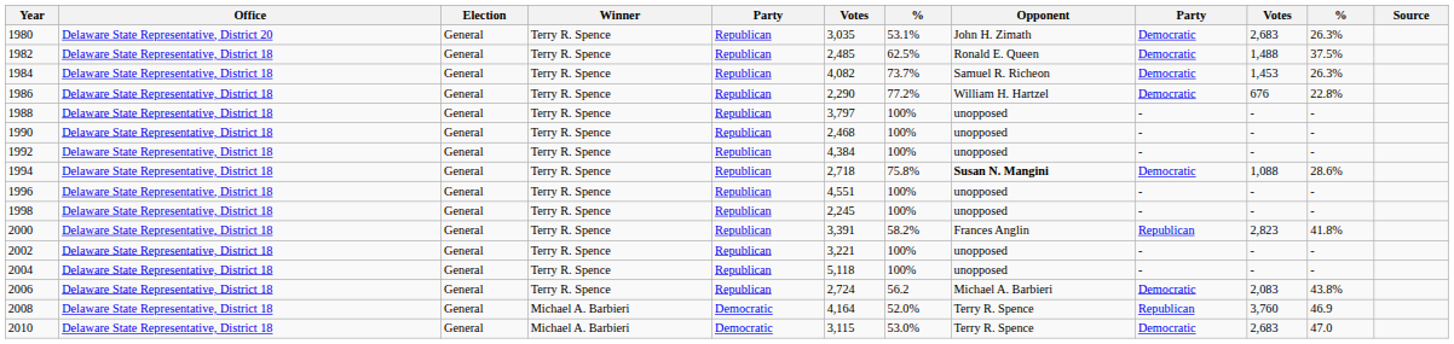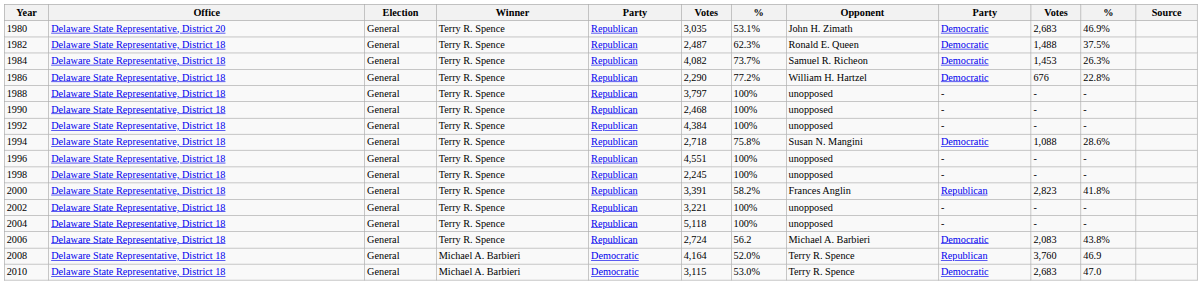 <table class=wikitable style="width: 94%" style="text-align: center;" align="center">
 <tr bgcolor=#cccccc>
 <th><strong>Year</strong></th>
 <th><strong>Office</strong></th>
 <th><strong>Election</strong></th>
 <th><strong>Winner</strong></th>
 <th><strong>Party</strong></th>
 <th><strong>Votes</strong></th>
 <th><strong>%</strong></th>
 <th><strong>Opponent</strong></th>
 <th><strong>Party</strong></th>
 <th><strong>Votes</strong></th>
 <th><strong>%</strong></th>
 <th><strong>Source</strong></th>
 </tr>
 <tr>
 <td>1980</td>
 <td><a href='#'>Delaware State Representative, District 20</a></td>
 <td>General</td>
 <td>Terry R. Spence</td>
 <td><a href='#'>Republican</a></td>
 <td>3,035</td>
 <td>53.1%</td>
 <td>John H. Zimath</td>
 <td><a href='#'>Democratic</a></td>
 <td>2,683</td>
-<td>26.3%</td>
+<td>46.9%</td>
 <td></td>
 </tr>
 <tr>
 <td>1982</td>
 <td><a href='#'>Delaware State Representative, District 18</a></td>
 <td>General</td>
 <td>Terry R. Spence</td>
 <td><a href='#'>Republican</a></td>
-<td>2,485</td>
-<td>62.5%</td>
+<td>2,487</td>
+<td>62.3%</td>
 <td>Ronald E. Queen</td>
 <td><a href='#'>Democratic</a></td>
 <td>1,488</td>
 <td>37.5%</td>
 <td></td>
 </tr>
 <tr>
 <td>1984</td>
 <td><a href='#'>Delaware State Representative, District 18</a></td>
 <td>General</td>
 <td>Terry R. Spence</td>
 <td><a href='#'>Republican</a></td>
 <td>4,082</td>
 <td>73.7%</td>
 <td>Samuel R. Richeon</td>
 <td><a href='#'>Democratic</a></td>
 <td>1,453</td>
 <td>26.3%</td>
 <td></td>
 </tr>
 <tr>
 <td>1986</td>
 <td><a href='#'>Delaware State Representative, District 18</a></td>
 <td>General</td>
 <td>Terry R. Spence</td>
 <td><a href='#'>Republican</a></td>
 <td>2,290</td>
 <td>77.2%</td>
 <td>William H. Hartzel</td>
 <td><a href='#'>Democratic</a></td>
 <td>676</td>
 <td>22.8%</td>
 <td></td>
 </tr>
 <tr>
 <td>1988</td>
 <td><a href='#'>Delaware State Representative, District 18</a></td>
 <td>General</td>
 <td>Terry R. Spence</td>
 <td><a href='#'>Republican</a></td>
 <td>3,797</td>
 <td>100%</td>
 <td>unopposed</td>
 <td>-</td>
 <td>-</td>
 <td>-</td>
 <td></td>
 </tr>
 <tr>
 <td>1990</td>
 <td><a href='#'>Delaware State Representative, District 18</a></td>
 <td>General</td>
 <td>Terry R. Spence</td>
 <td><a href='#'>Republican</a></td>
 <td>2,468</td>
 <td>100%</td>
 <td>unopposed</td>
 <td>-</td>
 <td>-</td>
 <td>-</td>
 <td></td>
 </tr>
 <tr>
 <td>1992</td>
 <td><a href='#'>Delaware State Representative, District 18</a></td>
 <td>General</td>
 <td>Terry R. Spence</td>
 <td><a href='#'>Republican</a></td>
 <td>4,384</td>
 <td>100%</td>
 <td>unopposed</td>
 <td>-</td>
 <td>-</td>
 <td>-</td>
 <td></td>
 </tr>
 <tr>
 <td>1994</td>
 <td><a href='#'>Delaware State Representative, District 18</a></td>
 <td>General</td>
 <td>Terry R. Spence</td>
 <td><a href='#'>Republican</a></td>
 <td>2,718</td>
 <td>75.8%</td>
-<td><strong>Susan N. Mangini</strong></td>
+<td>Susan N. Mangini</td>
 <td><a href='#'>Democratic</a></td>
 <td>1,088</td>
 <td>28.6%</td>
 <td></td>
 </tr>
 <tr>
 <td>1996</td>
 <td><a href='#'>Delaware State Representative, District 18</a></td>
 <td>General</td>
 <td>Terry R. Spence</td>
 <td><a href='#'>Republican</a></td>
 <td>4,551</td>
 <td>100%</td>
 <td>unopposed</td>
 <td>-</td>
 <td>-</td>
 <td>-</td>
 <td></td>
 </tr>
 <tr>
 <td>1998</td>
 <td><a href='#'>Delaware State Representative, District 18</a></td>
 <td>General</td>
 <td>Terry R. Spence</td>
 <td><a href='#'>Republican</a></td>
 <td>2,245</td>
 <td>100%</td>
 <td>unopposed</td>
 <td>-</td>
 <td>-</td>
 <td>-</td>
 <td></td>
 </tr>
 <tr>
 <td>2000</td>
 <td><a href='#'>Delaware State Representative, District 18</a></td>
 <td>General</td>
 <td>Terry R. Spence</td>
 <td><a href='#'>Republican</a></td>
 <td>3,391</td>
 <td>58.2%</td>
 <td>Frances Anglin</td>
 <td><a href='#'>Republican</a></td>
 <td>2,823</td>
 <td>41.8%</td>
 <td></td>
 </tr>
 <tr>
 <td>2002</td>
 <td><a href='#'>Delaware State Representative, District 18</a></td>
 <td>General</td>
 <td>Terry R. Spence</td>
 <td><a href='#'>Republican</a></td>
 <td>3,221</td>
 <td>100%</td>
 <td>unopposed</td>
 <td>-</td>
 <td>-</td>
 <td>-</td>
 <td></td>
 </tr>
 <tr>
 <td>2004</td>
 <td><a href='#'>Delaware State Representative, District 18</a></td>
 <td>General</td>
 <td>Terry R. Spence</td>
 <td><a href='#'>Republican</a></td>
 <td>5,118</td>
 <td>100%</td>
 <td>unopposed</td>
 <td>-</td>
 <td>-</td>
 <td>-</td>
 <td></td>
 </tr>
 <tr>
 <td>2006</td>
 <td><a href='#'>Delaware State Representative, District 18</a></td>
 <td>General</td>
 <td>Terry R. Spence</td>
 <td><a href='#'>Republican</a></td>
 <td>2,724</td>
 <td>56.2</td>
 <td>Michael A. Barbieri</td>
 <td><a href='#'>Democratic</a></td>
 <td>2,083</td>
 <td>43.8%</td>
 <td></td>
 </tr>
 <tr>
 <td>2008</td>
 <td><a href='#'>Delaware State Representative, District 18</a></td>
 <td>General</td>
 <td>Michael A. Barbieri</td>
 <td><a href='#'>Democratic</a></td>
 <td>4,164</td>
 <td>52.0%</td>
 <td>Terry R. Spence</td>
 <td><a href='#'>Republican</a></td>
 <td>3,760</td>
 <td>46.9</td>
 <td></td>
 </tr>
 <tr>
 <td>2010</td>
 <td><a href='#'>Delaware State Representative, District 18</a></td>
 <td>General</td>
 <td>Michael A. Barbieri</td>
 <td><a href='#'>Democratic</a></td>
 <td>3,115</td>
 <td>53.0%</td>
 <td>Terry R. Spence</td>
 <td><a href='#'>Democratic</a></td>
 <td>2,683</td>
 <td>47.0</td>
 <td></td>
 </tr>
 </table>
